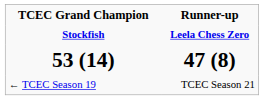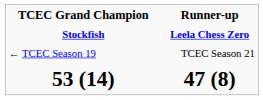 <table class="infobox" cellpadding="5" cellspacing="0" style="width:30%;  border-collapse:collapse; text-align:center;">
 <tr>
 <td style="text-align:center; font-size:115%"><strong>TCEC Grand Champion</strong></td>
 <td style="text-align:center; font-size:115%"><strong>Runner-up</strong></td>
 </tr>
 <tr>
 <td style="text-align:center"><strong><a href='#'>Stockfish</a></strong></td>
 <td style="text-align:center"><strong><a href='#'>Leela Chess Zero</a></strong></td>
 </tr>
 <tr>
+<td style="text-align:left">← <a href='#'>TCEC Season 19</a></td>
+<td style="text-align:right">TCEC Season 21</td>
+</tr>
+<tr>
 <td style="text-align:center; font-size:200%"><strong>53 (14)</strong></td>
 <td style="text-align:center; font-size:200%"><strong>47 (8)</strong></td>
 </tr>
-<tr>
-<td style="text-align:left">← <a href='#'>TCEC Season 19</a></td>
-<td style="text-align:right">TCEC Season 21</td>
-</tr>
 </table>
